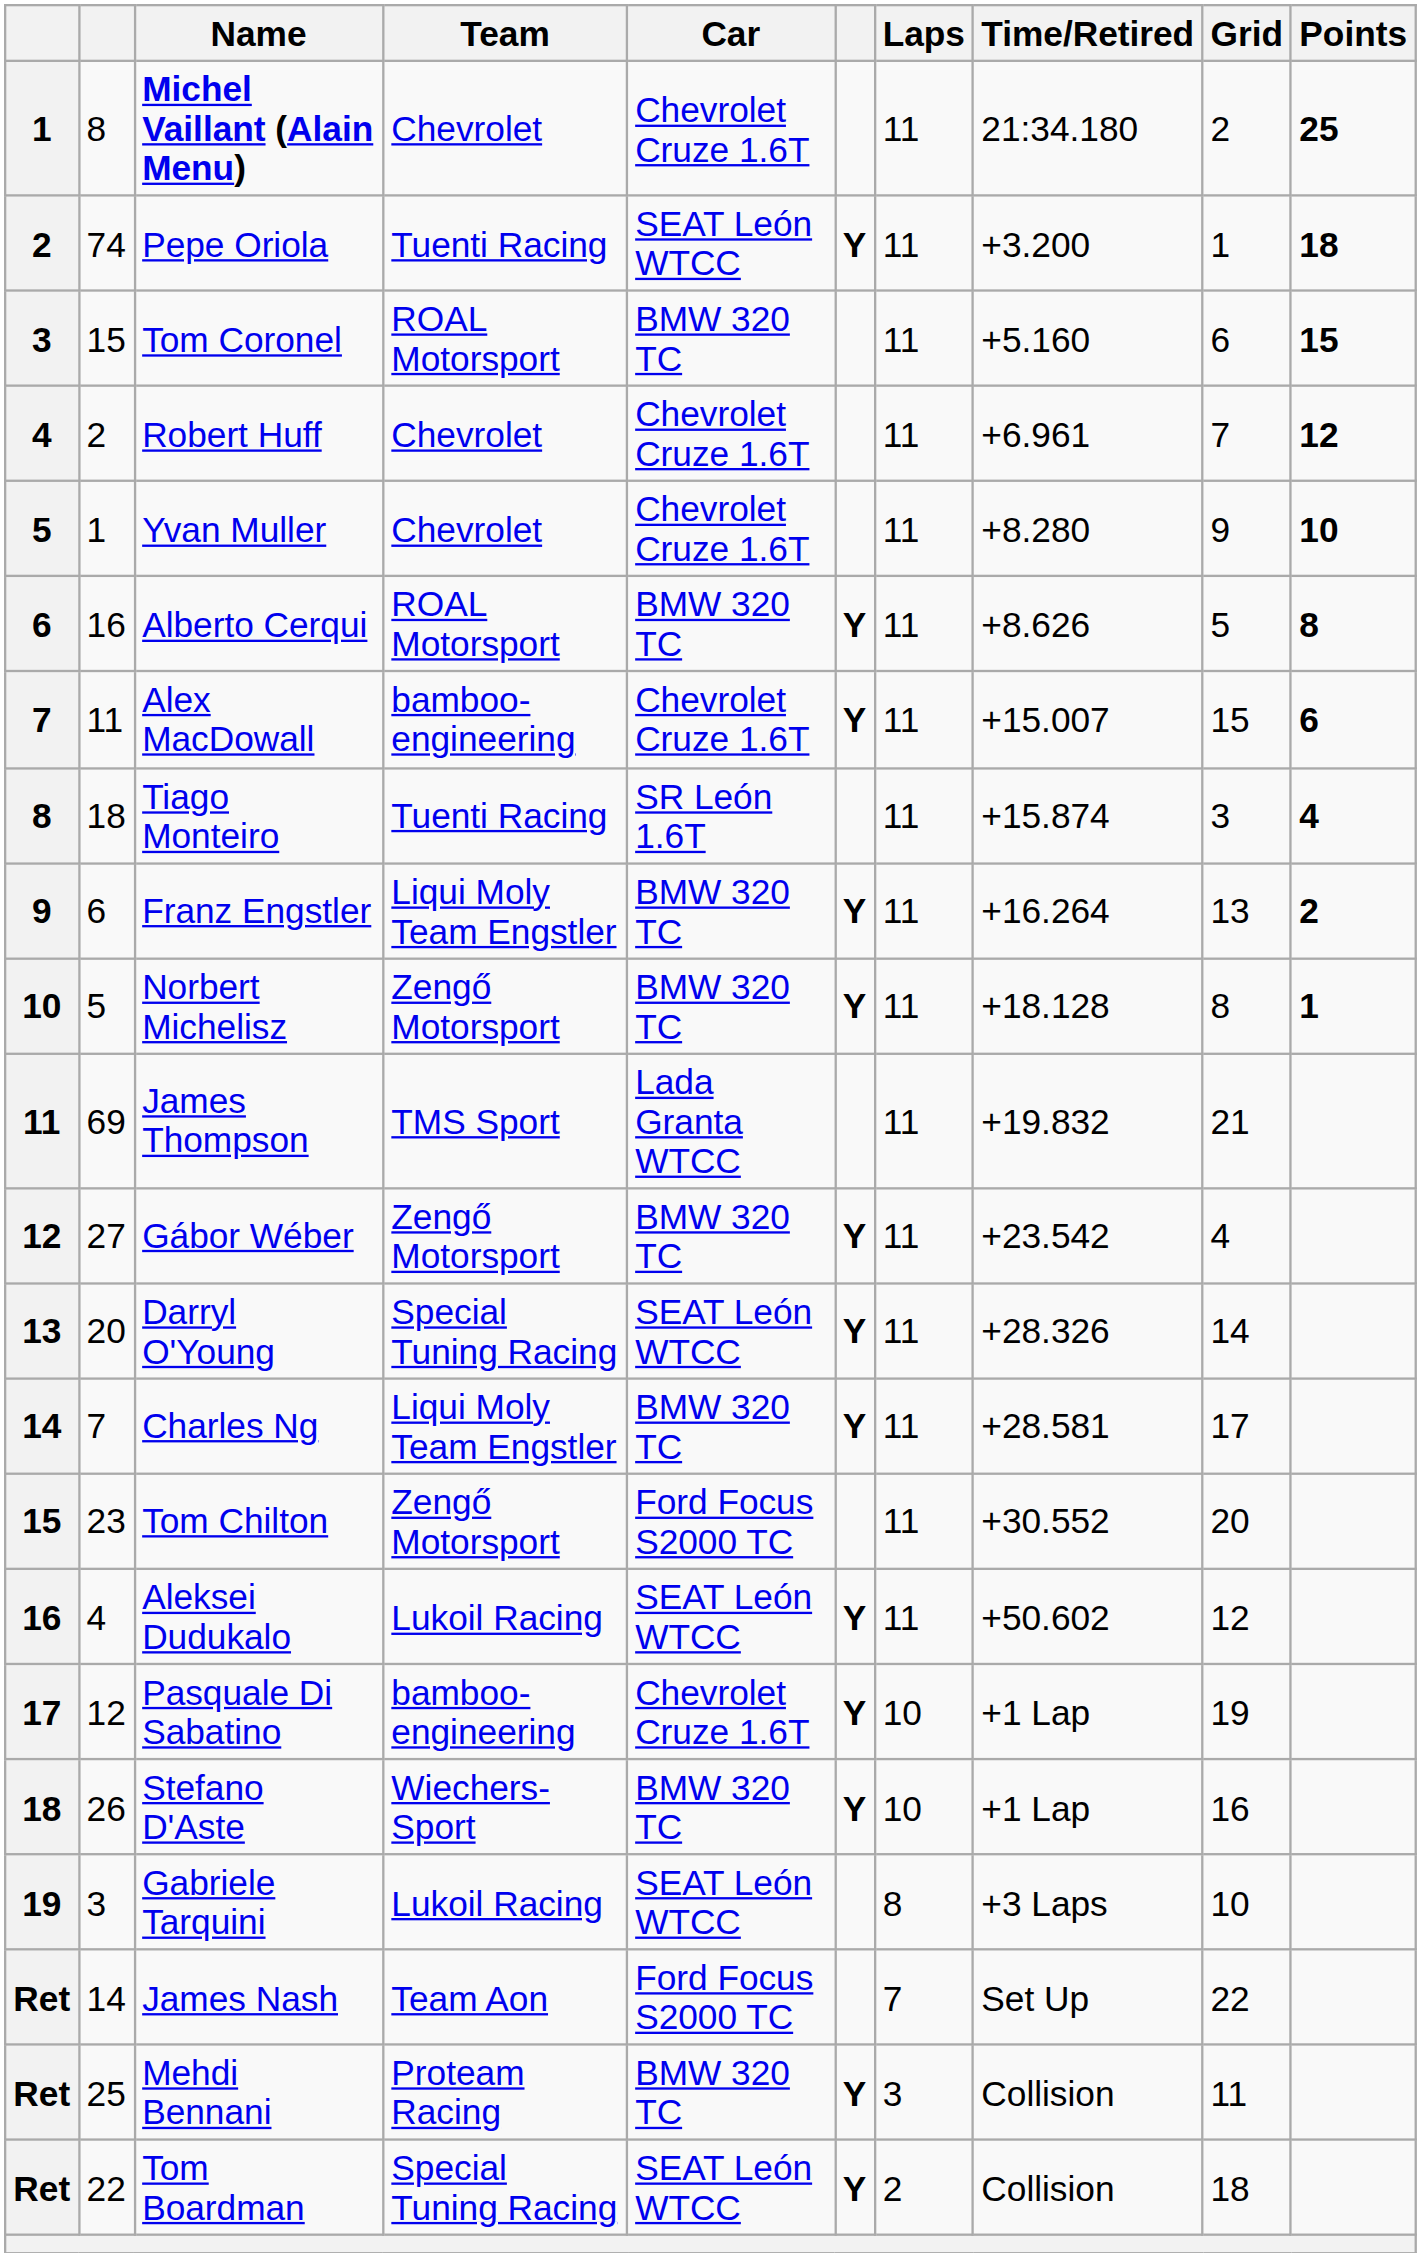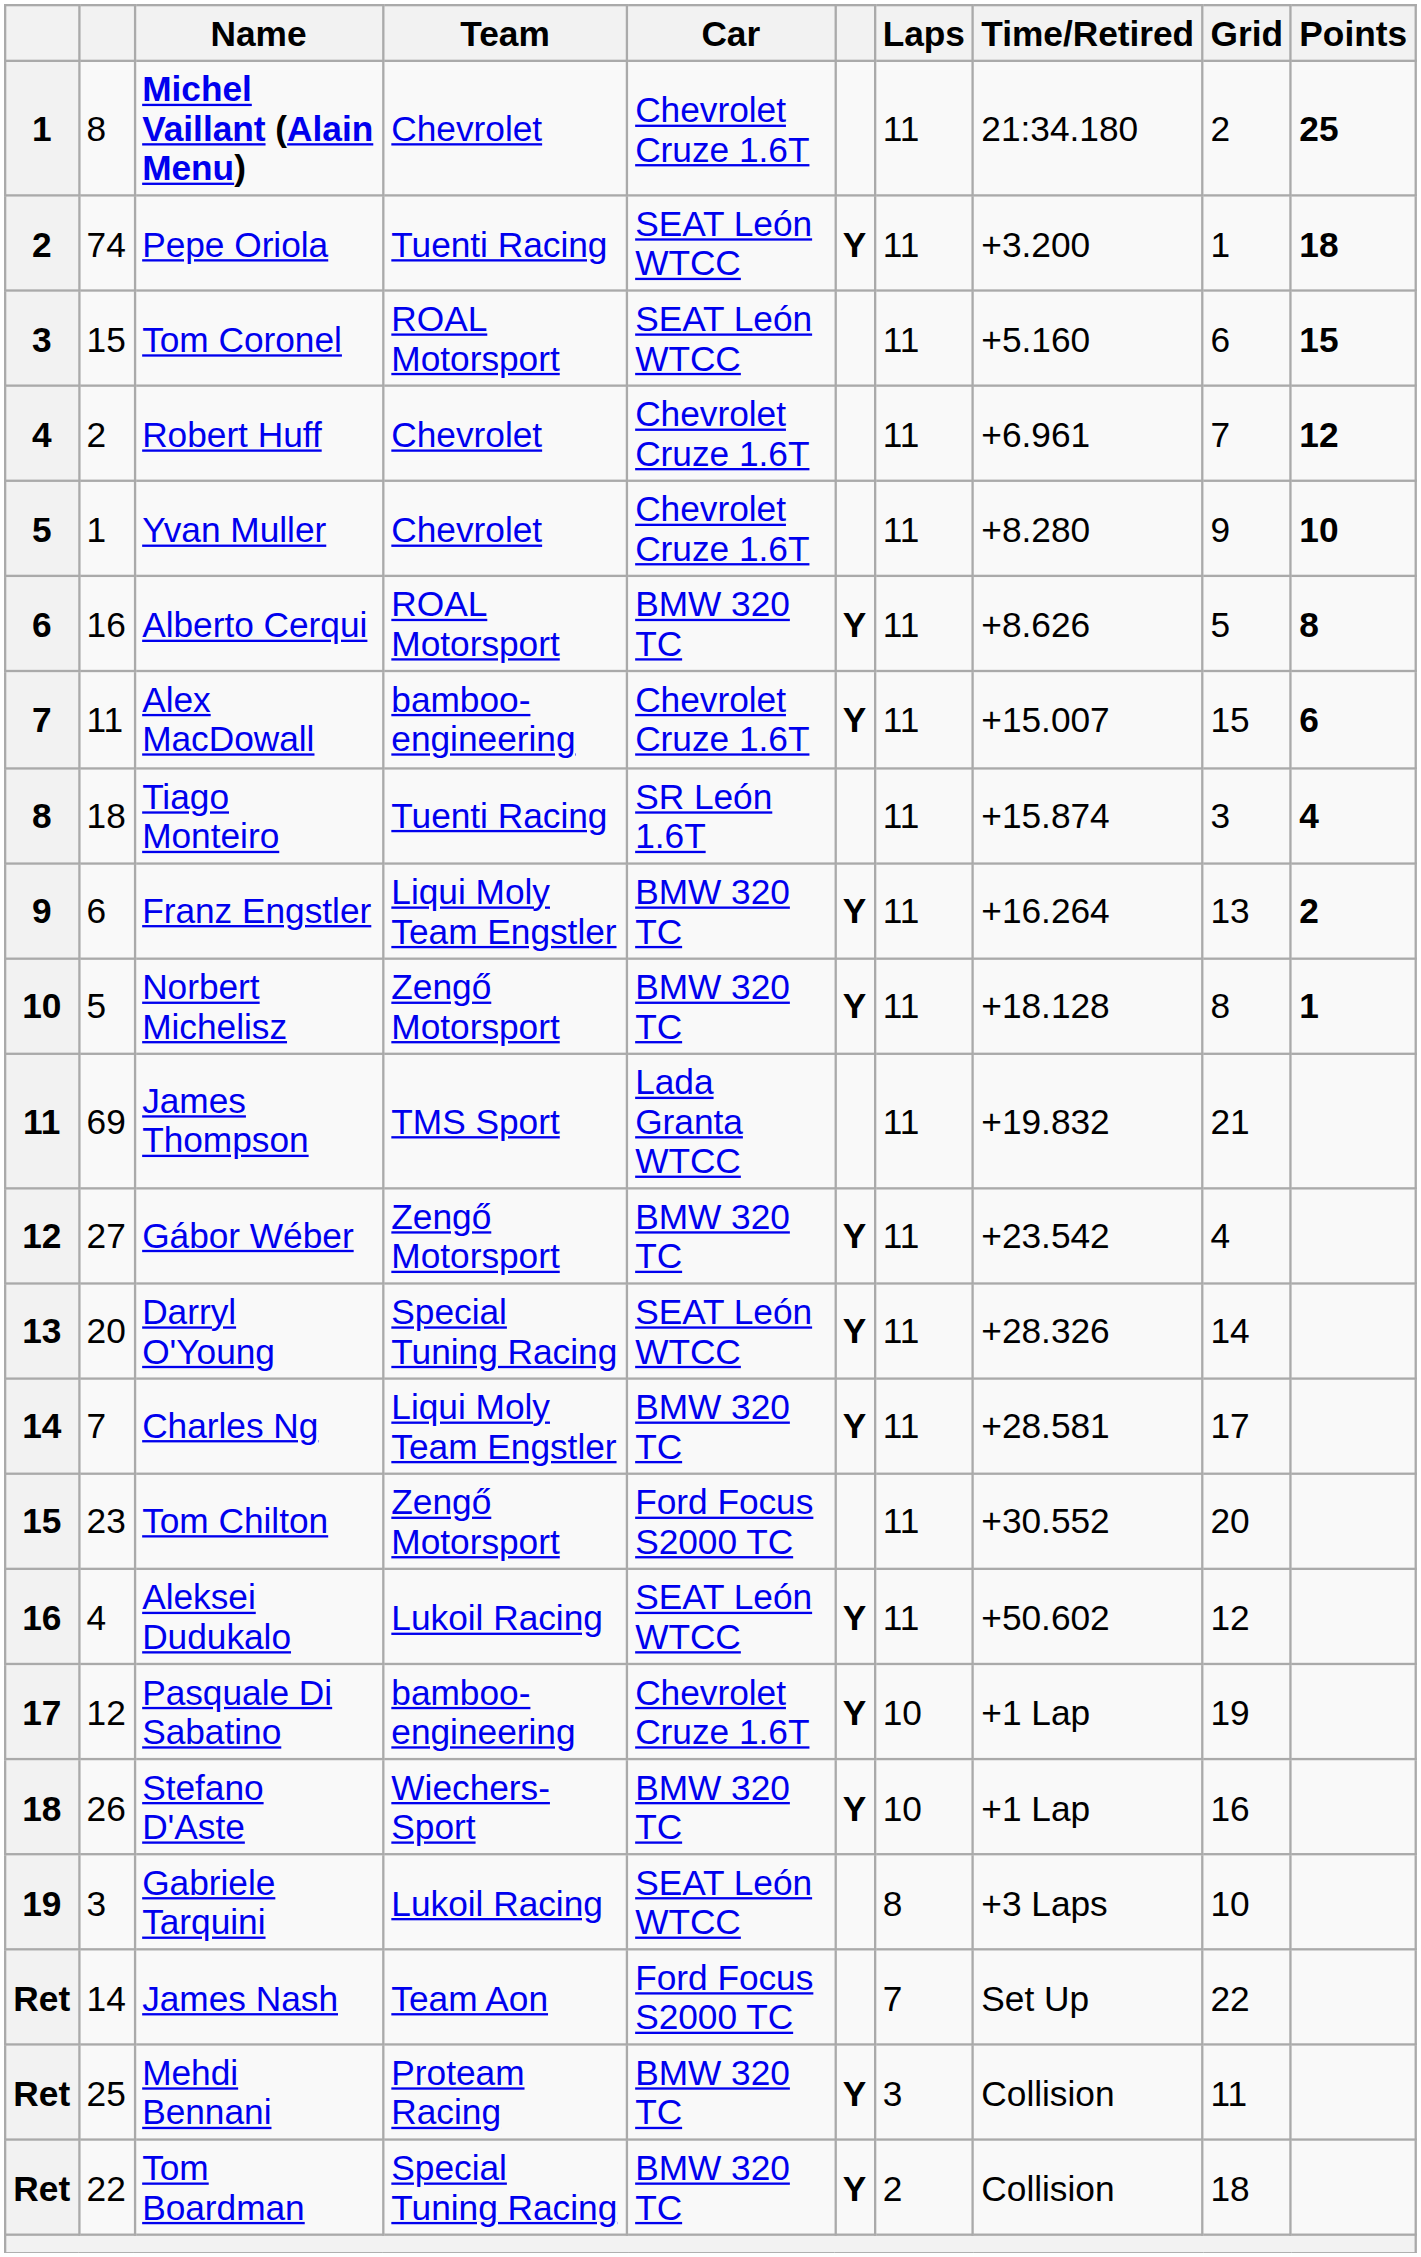 <table class="wikitable sortable" style="font-size: 95%;">
 <tr>
 <th></th>
 <th></th>
 <th>Name</th>
 <th>Team</th>
 <th>Car</th>
 <th></th>
 <th>Laps</th>
 <th>Time/Retired</th>
 <th>Grid</th>
 <th>Points</th>
 </tr>
 <tr>
 <th>1</th>
 <td>8</td>
 <td> <strong><a href='#'>Michel Vaillant</a></strong> <strong>(<a href='#'>Alain Menu</a>)</strong></td>
 <td><a href='#'>Chevrolet</a></td>
 <td><a href='#'>Chevrolet Cruze 1.6T</a></td>
 <td></td>
 <td>11</td>
 <td>21:34.180</td>
 <td>2</td>
 <td><strong>25</strong></td>
 </tr>
 <tr>
 <th>2</th>
 <td>74</td>
 <td> <a href='#'>Pepe Oriola</a></td>
 <td><a href='#'>Tuenti Racing</a></td>
 <td><a href='#'>SEAT León WTCC</a></td>
 <td align=center><strong><span>Y</span></strong></td>
 <td>11</td>
 <td>+3.200</td>
 <td>1</td>
 <td><strong>18</strong></td>
 </tr>
 <tr>
 <th>3</th>
 <td>15</td>
 <td> <a href='#'>Tom Coronel</a></td>
 <td><a href='#'>ROAL Motorsport</a></td>
-<td><a href='#'>BMW 320 TC</a></td>
+<td><a href='#'>SEAT León WTCC</a></td>
 <td></td>
 <td>11</td>
 <td>+5.160</td>
 <td>6</td>
 <td><strong>15</strong></td>
 </tr>
 <tr>
 <th>4</th>
 <td>2</td>
 <td> <a href='#'>Robert Huff</a></td>
 <td><a href='#'>Chevrolet</a></td>
 <td><a href='#'>Chevrolet Cruze 1.6T</a></td>
 <td></td>
 <td>11</td>
 <td>+6.961</td>
 <td>7</td>
 <td><strong>12</strong></td>
 </tr>
 <tr>
 <th>5</th>
 <td>1</td>
 <td> <a href='#'>Yvan Muller</a></td>
 <td><a href='#'>Chevrolet</a></td>
 <td><a href='#'>Chevrolet Cruze 1.6T</a></td>
 <td></td>
 <td>11</td>
 <td>+8.280</td>
 <td>9</td>
 <td><strong>10</strong></td>
 </tr>
 <tr>
 <th>6</th>
 <td>16</td>
 <td> <a href='#'>Alberto Cerqui</a></td>
 <td><a href='#'>ROAL Motorsport</a></td>
 <td><a href='#'>BMW 320 TC</a></td>
 <td align=center><strong><span>Y</span></strong></td>
 <td>11</td>
 <td>+8.626</td>
 <td>5</td>
 <td><strong>8</strong></td>
 </tr>
 <tr>
 <th>7</th>
 <td>11</td>
 <td> <a href='#'>Alex MacDowall</a></td>
 <td><a href='#'>bamboo-engineering</a></td>
 <td><a href='#'>Chevrolet Cruze 1.6T</a></td>
 <td align=center><strong><span>Y</span></strong></td>
 <td>11</td>
 <td>+15.007</td>
 <td>15</td>
 <td><strong>6</strong></td>
 </tr>
 <tr>
 <th>8</th>
 <td>18</td>
 <td> <a href='#'>Tiago Monteiro</a></td>
 <td><a href='#'>Tuenti Racing</a></td>
 <td><a href='#'>SR León 1.6T</a></td>
 <td></td>
 <td>11</td>
 <td>+15.874</td>
 <td>3</td>
 <td><strong>4</strong></td>
 </tr>
 <tr>
 <th>9</th>
 <td>6</td>
 <td> <a href='#'>Franz Engstler</a></td>
 <td><a href='#'>Liqui Moly Team Engstler</a></td>
 <td><a href='#'>BMW 320 TC</a></td>
 <td align=center><strong><span>Y</span></strong></td>
 <td>11</td>
 <td>+16.264</td>
 <td>13</td>
 <td><strong>2</strong></td>
 </tr>
 <tr>
 <th>10</th>
 <td>5</td>
 <td> <a href='#'>Norbert Michelisz</a></td>
 <td><a href='#'>Zengő Motorsport</a></td>
 <td><a href='#'>BMW 320 TC</a></td>
 <td align=center><strong><span>Y</span></strong></td>
 <td>11</td>
 <td>+18.128</td>
 <td>8</td>
 <td><strong>1</strong></td>
 </tr>
 <tr>
 <th>11</th>
 <td>69</td>
 <td> <a href='#'>James Thompson</a></td>
 <td><a href='#'>TMS Sport</a></td>
 <td><a href='#'>Lada Granta WTCC</a></td>
 <td></td>
 <td>11</td>
 <td>+19.832</td>
 <td>21</td>
 <td></td>
 </tr>
 <tr>
 <th>12</th>
 <td>27</td>
 <td> <a href='#'>Gábor Wéber</a></td>
 <td><a href='#'>Zengő Motorsport</a></td>
 <td><a href='#'>BMW 320 TC</a></td>
 <td align=center><strong><span>Y</span></strong></td>
 <td>11</td>
 <td>+23.542</td>
 <td>4</td>
 <td></td>
 </tr>
 <tr>
 <th>13</th>
 <td>20</td>
 <td> <a href='#'>Darryl O'Young</a></td>
 <td><a href='#'>Special Tuning Racing</a></td>
 <td><a href='#'>SEAT León WTCC</a></td>
 <td align=center><strong><span>Y</span></strong></td>
 <td>11</td>
 <td>+28.326</td>
 <td>14</td>
 <td></td>
 </tr>
 <tr>
 <th>14</th>
 <td>7</td>
 <td> <a href='#'>Charles Ng</a></td>
 <td><a href='#'>Liqui Moly Team Engstler</a></td>
 <td><a href='#'>BMW 320 TC</a></td>
 <td align=center><strong><span>Y</span></strong></td>
 <td>11</td>
 <td>+28.581</td>
 <td>17</td>
 <td></td>
 </tr>
 <tr>
 <th>15</th>
 <td>23</td>
 <td> <a href='#'>Tom Chilton</a></td>
 <td><a href='#'>Zengő Motorsport</a></td>
 <td><a href='#'>Ford Focus S2000 TC</a></td>
 <td></td>
 <td>11</td>
 <td>+30.552</td>
 <td>20</td>
 <td></td>
 </tr>
 <tr>
 <th>16</th>
 <td>4</td>
 <td> <a href='#'>Aleksei Dudukalo</a></td>
 <td><a href='#'>Lukoil Racing</a></td>
 <td><a href='#'>SEAT León WTCC</a></td>
 <td align=center><strong><span>Y</span></strong></td>
 <td>11</td>
 <td>+50.602</td>
 <td>12</td>
 <td></td>
 </tr>
 <tr>
 <th>17</th>
 <td>12</td>
 <td> <a href='#'>Pasquale Di Sabatino</a></td>
 <td><a href='#'>bamboo-engineering</a></td>
 <td><a href='#'>Chevrolet Cruze 1.6T</a></td>
 <td align=center><strong><span>Y</span></strong></td>
 <td>10</td>
 <td>+1 Lap</td>
 <td>19</td>
 <td></td>
 </tr>
 <tr>
 <th>18</th>
 <td>26</td>
 <td> <a href='#'>Stefano D'Aste</a></td>
 <td><a href='#'>Wiechers-Sport</a></td>
 <td><a href='#'>BMW 320 TC</a></td>
 <td align=center><strong><span>Y</span></strong></td>
 <td>10</td>
 <td>+1 Lap</td>
 <td>16</td>
 <td></td>
 </tr>
 <tr>
 <th>19</th>
 <td>3</td>
 <td> <a href='#'>Gabriele Tarquini</a></td>
 <td><a href='#'>Lukoil Racing</a></td>
 <td><a href='#'>SEAT León WTCC</a></td>
 <td></td>
 <td>8</td>
 <td>+3 Laps</td>
 <td>10</td>
 <td></td>
 </tr>
 <tr>
 <th>Ret</th>
 <td>14</td>
 <td> <a href='#'>James Nash</a></td>
 <td><a href='#'>Team Aon</a></td>
 <td><a href='#'>Ford Focus S2000 TC</a></td>
 <td></td>
 <td>7</td>
 <td>Set Up</td>
 <td>22</td>
 <td></td>
 </tr>
 <tr>
 <th>Ret</th>
 <td>25</td>
 <td> <a href='#'>Mehdi Bennani</a></td>
 <td><a href='#'>Proteam Racing</a></td>
 <td><a href='#'>BMW 320 TC</a></td>
 <td align=center><strong><span>Y</span></strong></td>
 <td>3</td>
 <td>Collision</td>
 <td>11</td>
 <td></td>
 </tr>
 <tr>
 <th>Ret</th>
 <td>22</td>
 <td> <a href='#'>Tom Boardman</a></td>
 <td><a href='#'>Special Tuning Racing</a></td>
-<td><a href='#'>SEAT León WTCC</a></td>
+<td><a href='#'>BMW 320 TC</a></td>
 <td align=center><strong><span>Y</span></strong></td>
 <td>2</td>
 <td>Collision</td>
 <td>18</td>
 <td></td>
 </tr>
 <tr>
 <th colspan=10></th>
 </tr>
 </table>
